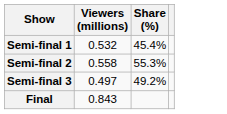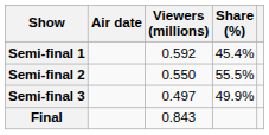 <table class="wikitable plainrowheaders sortable" style="text-align:center">
 <tr>
 <th scope="col" class="unsortable">Show</th>
+<th scope="col">Air date</th>
 <th scope="col">Viewers<br>(millions)</th>
 <th scope="col">Share<br>(%)</th>
 <th scope="col" class="unsortable"></th>
 </tr>
 <tr>
 <th scope="row">Semi-final 1</th>
-<td>0.532</td>
+<td></td>
+<td>0.592</td>
 <td>45.4%</td>
 <td></td>
 </tr>
 <tr>
 <th scope="row">Semi-final 2</th>
-<td>0.558</td>
-<td>55.3%</td>
+<td></td>
+<td>0.550</td>
+<td>55.5%</td>
 <td></td>
 </tr>
 <tr>
 <th scope="row">Semi-final 3</th>
+<td></td>
 <td>0.497</td>
-<td>49.2%</td>
+<td>49.9%</td>
 <td></td>
 </tr>
 <tr>
 <th scope="row">Final</th>
+<td></td>
 <td>0.843</td>
 <td></td>
 <td></td>
 </tr>
 </table>
